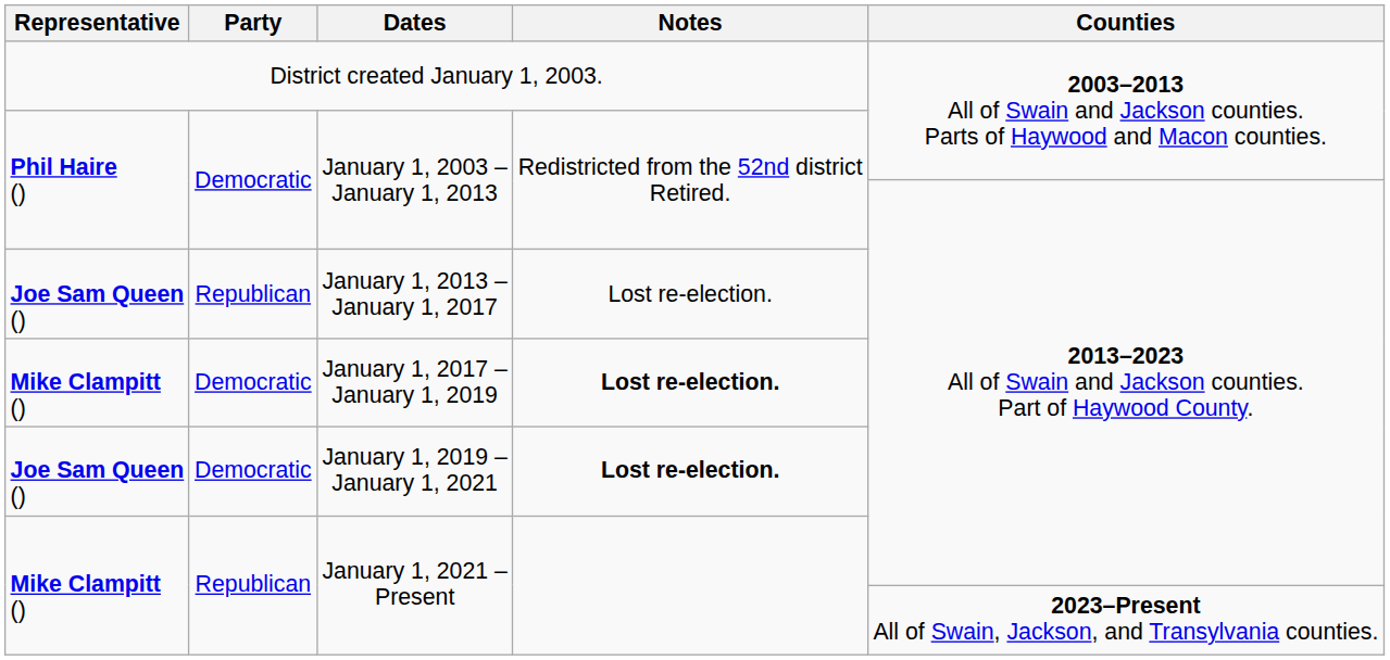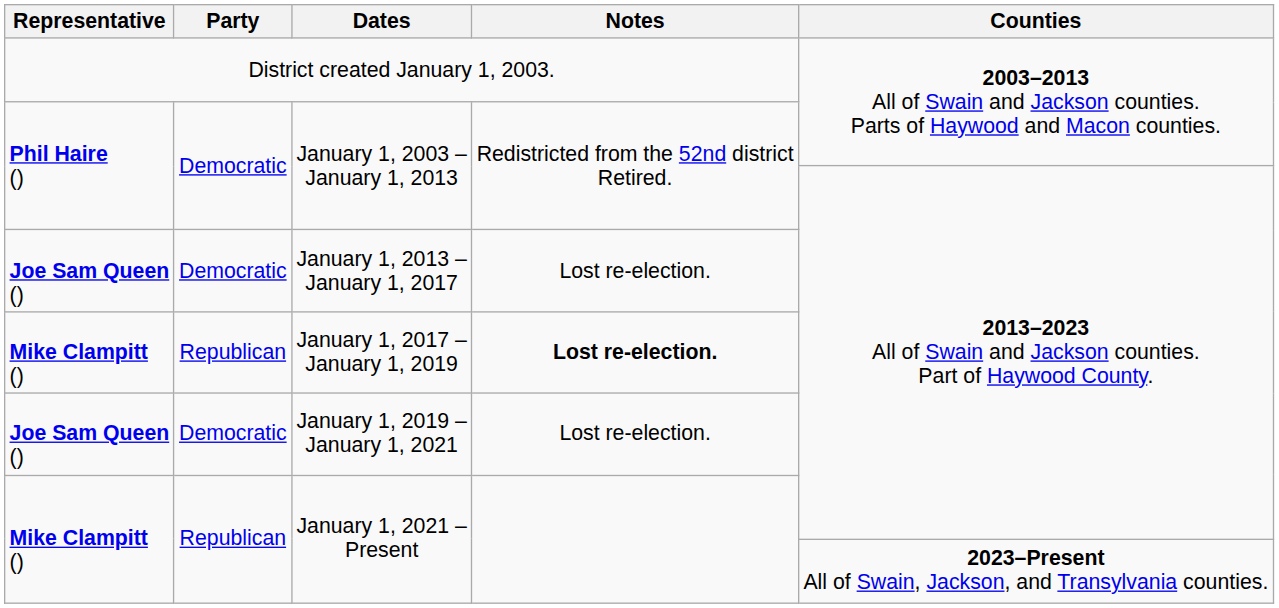 <table class=wikitable style="text-align:center">
 <tr>
 <th>Representative</th>
 <th>Party</th>
 <th>Dates</th>
 <th>Notes</th>
 <th>Counties</th>
 </tr>
 <tr style="height:3em">
 <td colspan=4>District created January 1, 2003.</td>
 <td rowspan=2><strong>2003–2013</strong> <br> All of <a href='#'>Swain</a> and <a href='#'>Jackson</a> counties. <br> Parts of <a href='#'>Haywood</a> and <a href='#'>Macon</a> counties.</td>
 </tr>
 <tr style="height:3em">
 <td rowspan=2 align=left><strong><a href='#'>Phil Haire</a></strong><br>()</td>
 <td rowspan=2 ><a href='#'>Democratic</a></td>
 <td rowspan=2 nowrap>January 1, 2003 – <br> January 1, 2013</td>
 <td rowspan=2>Redistricted from the <a href='#'>52nd</a> district <br> Retired.</td>
 </tr>
 <tr style="height:3em">
 <td rowspan=5><strong>2013–2023</strong> <br> All of <a href='#'>Swain</a> and <a href='#'>Jackson</a> counties. <br> Part of <a href='#'>Haywood County</a>.</td>
 </tr>
 <tr style="height:3em">
 <td align=left><br><strong><a href='#'>Joe Sam Queen</a></strong><br>()</td>
-<td><a href='#'>Republican</a></td>
+<td><a href='#'>Democratic</a></td>
 <td nowrap>January 1, 2013 – <br> January 1, 2017</td>
 <td>Lost re-election.</td>
 </tr>
 <tr style="height:3em">
 <td align=left><br><strong><a href='#'>Mike Clampitt</a></strong><br>()</td>
-<td><a href='#'>Democratic</a></td>
+<td><a href='#'>Republican</a></td>
 <td nowrap>January 1, 2017 – <br> January 1, 2019</td>
 <td><strong>Lost re-election.</strong></td>
 </tr>
 <tr style="height:3em">
 <td align=left><br><strong><a href='#'>Joe Sam Queen</a></strong><br>()</td>
 <td><a href='#'>Democratic</a></td>
 <td nowrap>January 1, 2019 – <br> January 1, 2021</td>
-<td><strong>Lost re-election.</strong></td>
+<td>Lost re-election.</td>
 </tr>
 <tr style="height:3em">
 <td rowspan=2 align=left><br><strong><a href='#'>Mike Clampitt</a></strong><br>()</td>
 <td rowspan=2 ><a href='#'>Republican</a></td>
 <td rowspan=2 nowrap>January 1, 2021 – <br> Present</td>
 <td rowspan=2></td>
 </tr>
 <tr style="height:3em">
 <td><strong>2023–Present</strong> <br> All of <a href='#'>Swain</a>, <a href='#'>Jackson</a>, and <a href='#'>Transylvania</a> counties.</td>
 </tr>
 </table>
